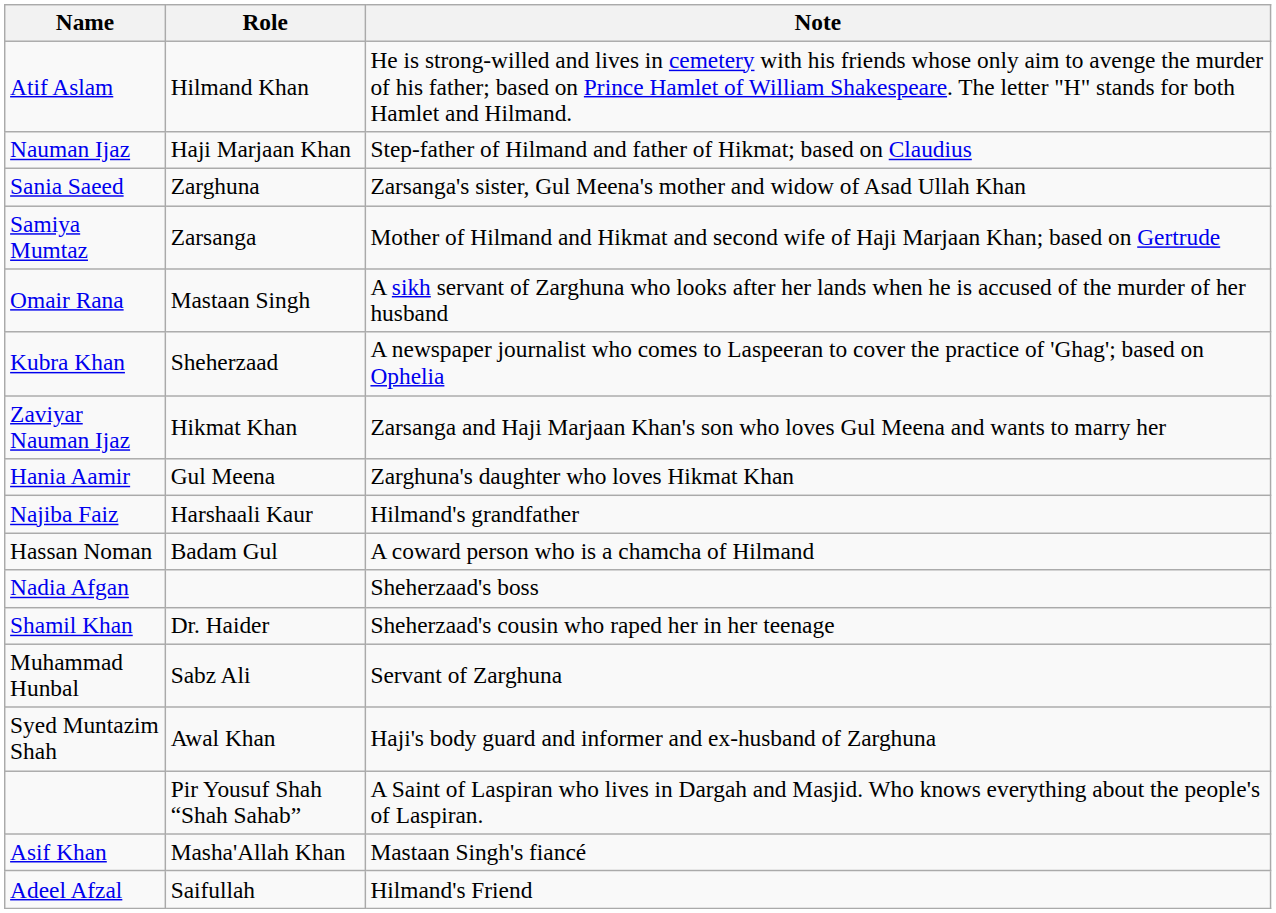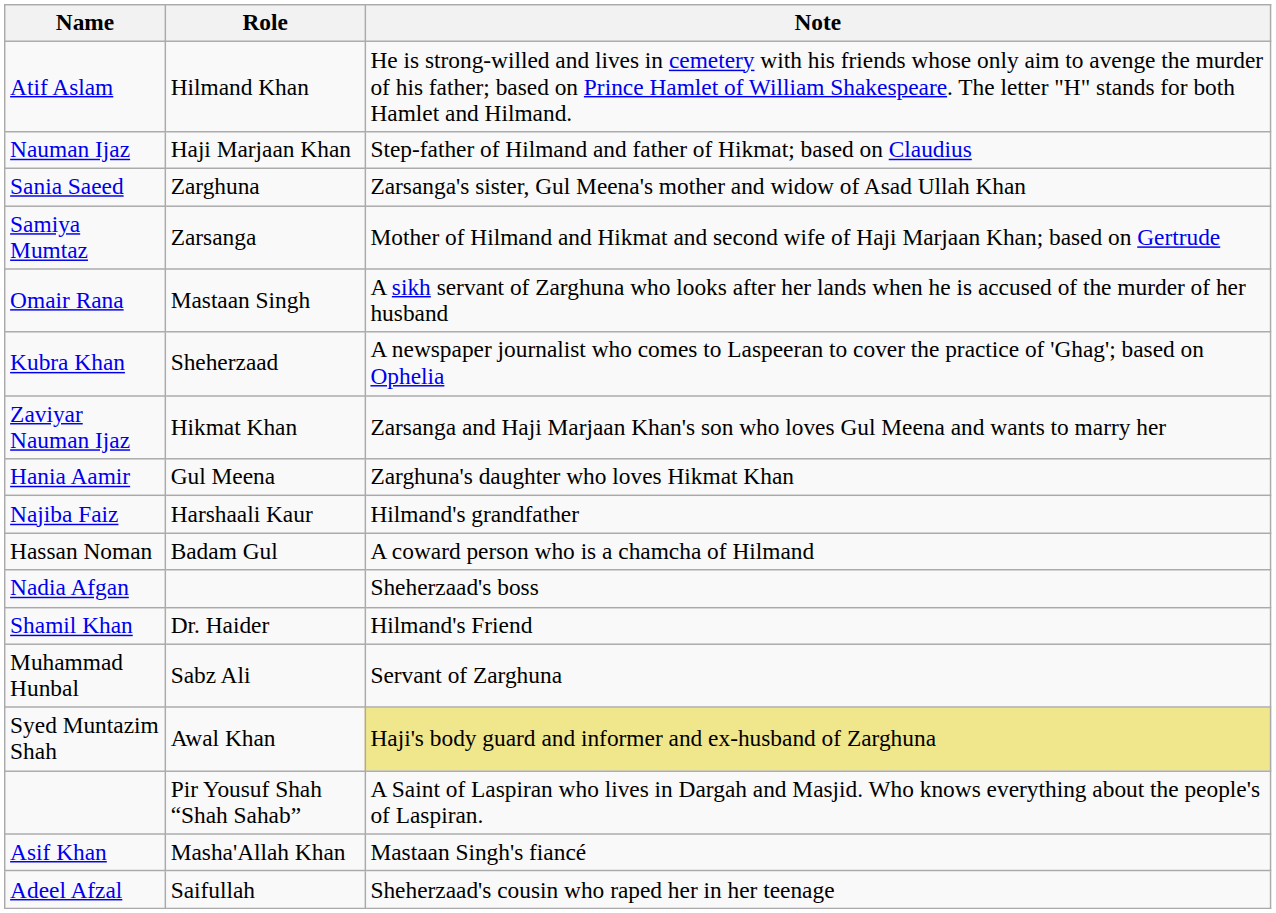 <table class="wikitable">
 <tr>
 <th>Name</th>
 <th>Role</th>
 <th>Note</th>
 </tr>
 <tr>
 <td><a href='#'>Atif Aslam</a></td>
 <td>Hilmand Khan </td>
 <td>He is strong-willed and lives in <a href='#'>cemetery</a> with his friends whose only aim to avenge the murder of his father; based on <a href='#'>Prince Hamlet of William Shakespeare</a>. The letter "H" stands for both Hamlet and Hilmand.</td>
 </tr>
 <tr>
 <td><a href='#'>Nauman Ijaz</a></td>
 <td>Haji Marjaan Khan</td>
 <td>Step-father of Hilmand and father of Hikmat; based on <a href='#'>Claudius</a></td>
 </tr>
 <tr>
 <td><a href='#'>Sania Saeed</a></td>
 <td>Zarghuna</td>
 <td>Zarsanga's sister, Gul Meena's mother and widow of Asad Ullah Khan</td>
 </tr>
 <tr>
 <td><a href='#'>Samiya Mumtaz</a></td>
 <td>Zarsanga</td>
 <td>Mother of Hilmand and Hikmat and second wife of Haji Marjaan Khan; based on <a href='#'>Gertrude</a></td>
 </tr>
 <tr>
 <td><a href='#'>Omair Rana</a></td>
 <td>Mastaan Singh</td>
 <td>A <a href='#'>sikh</a> servant of Zarghuna who looks after her lands when he is accused of the murder of her husband</td>
 </tr>
 <tr>
 <td><a href='#'>Kubra Khan</a></td>
 <td>Sheherzaad</td>
 <td>A newspaper journalist who comes to Laspeeran to cover the practice of 'Ghag'; based on <a href='#'>Ophelia</a></td>
 </tr>
 <tr>
 <td><a href='#'>Zaviyar Nauman Ijaz</a></td>
 <td>Hikmat Khan</td>
 <td>Zarsanga and Haji Marjaan Khan's son who loves Gul Meena and wants to marry her</td>
 </tr>
 <tr>
 <td><a href='#'>Hania Aamir</a></td>
 <td>Gul Meena</td>
 <td>Zarghuna's daughter who loves Hikmat Khan</td>
 </tr>
 <tr>
 <td><a href='#'>Najiba Faiz</a></td>
 <td>Harshaali Kaur</td>
 <td>Hilmand's grandfather</td>
 </tr>
 <tr>
 <td>Hassan Noman</td>
 <td>Badam Gul</td>
 <td>A coward person who is a chamcha of Hilmand</td>
 </tr>
 <tr>
 <td><a href='#'>Nadia Afgan</a></td>
 <td></td>
 <td>Sheherzaad's boss</td>
 </tr>
 <tr>
 <td><a href='#'>Shamil Khan</a></td>
 <td>Dr. Haider</td>
-<td>Sheherzaad's cousin who raped her in her teenage</td>
+<td>Hilmand's Friend</td>
 </tr>
 <tr>
 <td>Muhammad Hunbal</td>
 <td>Sabz Ali</td>
 <td>Servant of Zarghuna</td>
 </tr>
 <tr>
 <td>Syed Muntazim Shah</td>
 <td>Awal Khan</td>
-<td>Haji's body guard and informer and ex-husband of Zarghuna</td>
+<td style="background: khaki;">Haji's body guard and informer and ex-husband of Zarghuna</td>
 </tr>
 <tr>
 <td></td>
 <td>Pir Yousuf Shah “Shah Sahab”</td>
 <td>A Saint of Laspiran who lives in Dargah and Masjid. Who knows everything about the people's of Laspiran.</td>
 </tr>
 <tr>
 <td><a href='#'>Asif Khan</a></td>
 <td>Masha'Allah Khan</td>
 <td>Mastaan Singh's fiancé</td>
 </tr>
 <tr>
 <td><a href='#'>Adeel Afzal</a></td>
 <td>Saifullah</td>
-<td>Hilmand's Friend</td>
+<td>Sheherzaad's cousin who raped her in her teenage</td>
 </tr>
 </table>
